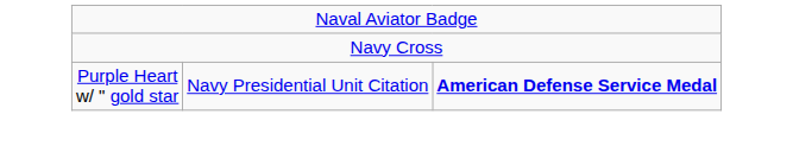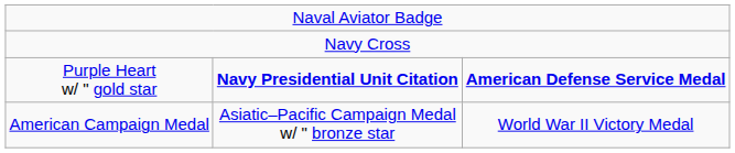 <table class="wikitable" style="margin:1em auto; text-align:center;">
 <tr>
 <td colspan="3"><a href='#'>Naval Aviator Badge</a></td>
 </tr>
 <tr>
 <td colspan="3"><a href='#'>Navy Cross</a></td>
 </tr>
 <tr>
 <td><a href='#'>Purple Heart</a><br>w/ " <a href='#'>gold star</a></td>
-<td><a href='#'>Navy Presidential Unit Citation</a></td>
+<td><strong><a href='#'>Navy Presidential Unit Citation</a></strong></td>
 <td><strong><a href='#'>American Defense Service Medal</a></strong></td>
 </tr>
+<tr>
+<td><a href='#'>American Campaign Medal</a></td>
+<td><a href='#'>Asiatic–Pacific Campaign Medal</a><br>w/ " <a href='#'>bronze star</a></td>
+<td><a href='#'>World War II Victory Medal</a></td>
+</tr>
 </table>
